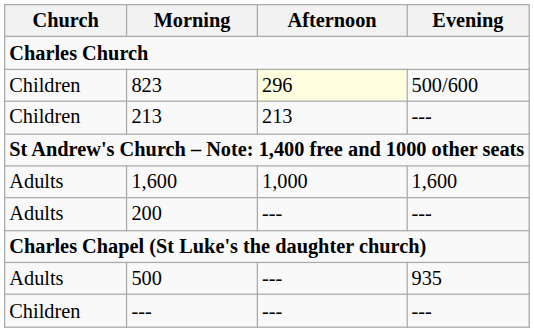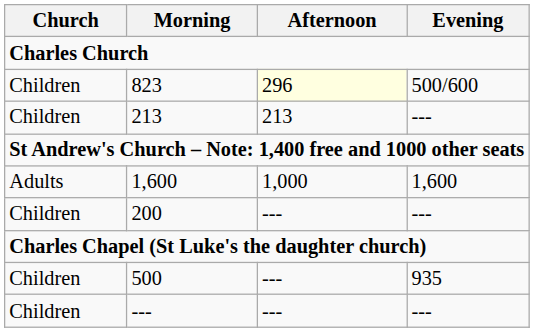 <table class="wikitable">
 <tr>
 <th>Church</th>
 <th>Morning</th>
 <th>Afternoon</th>
 <th>Evening</th>
 </tr>
 <tr>
 <td colspan=4><strong>Charles Church</strong></td>
 </tr>
 <tr>
 <td>Children</td>
 <td>823</td>
 <td style="background: lightyellow;">296</td>
 <td>500/600</td>
 </tr>
 <tr>
 <td>Children</td>
 <td>213</td>
 <td>213</td>
 <td>---</td>
 </tr>
 <tr>
 <td colspan=4><strong>St Andrew's Church – Note: 1,400 free and 1000 other seats</strong></td>
 </tr>
 <tr>
 <td>Adults</td>
 <td>1,600</td>
 <td>1,000</td>
 <td>1,600</td>
 </tr>
 <tr>
-<td>Adults</td>
+<td>Children</td>
 <td>200</td>
 <td>---</td>
 <td>---</td>
 </tr>
 <tr>
 <td colspan=4><strong>Charles Chapel (St Luke's the daughter church)</strong></td>
 </tr>
 <tr>
-<td>Adults</td>
+<td>Children</td>
 <td>500</td>
 <td>---</td>
 <td>935</td>
 </tr>
 <tr>
 <td>Children</td>
 <td>---</td>
 <td>---</td>
 <td>---</td>
 </tr>
 </table>
